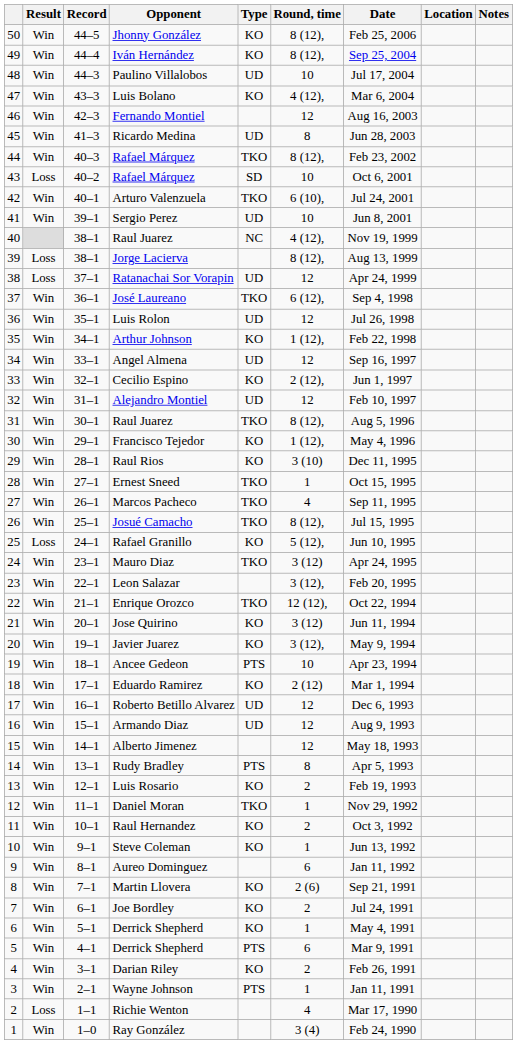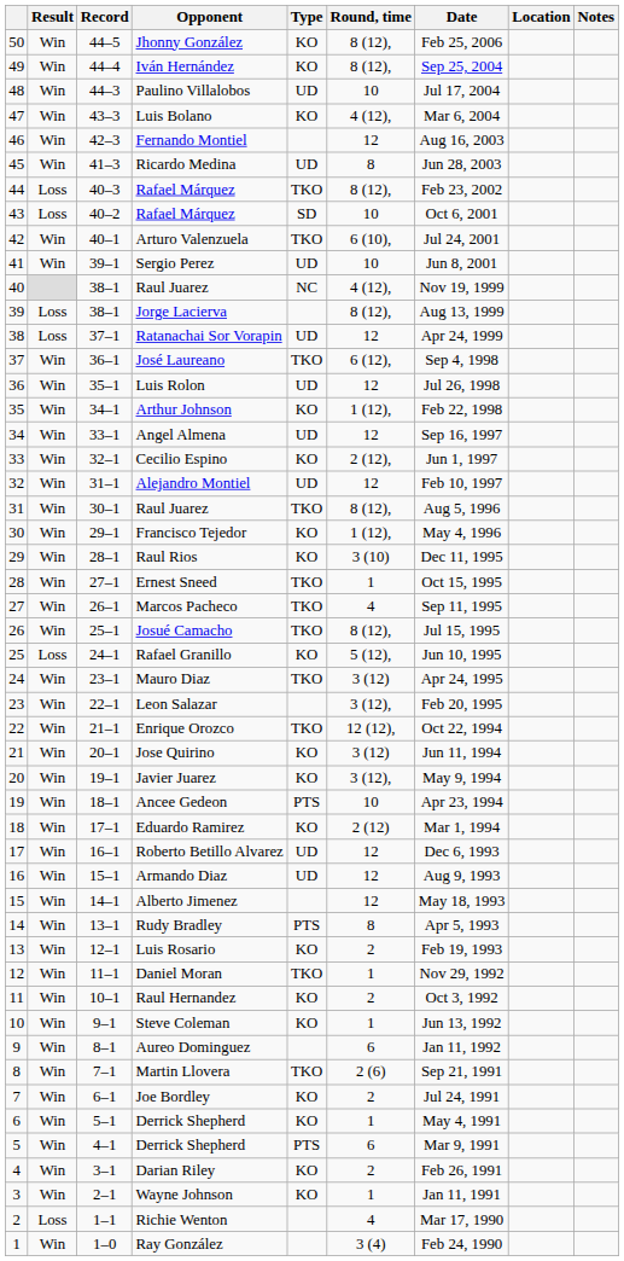 <table class="wikitable" style="text-align:center">
 <tr>
 <th></th>
 <th>Result</th>
 <th>Record</th>
 <th>Opponent</th>
 <th>Type</th>
 <th>Round, time</th>
 <th>Date</th>
 <th>Location</th>
 <th>Notes</th>
 </tr>
 <tr>
 <td>50</td>
 <td>Win</td>
 <td>44–5 </td>
 <td style="text-align:left;"><a href='#'>Jhonny González</a></td>
 <td>KO</td>
 <td>8 (12), </td>
 <td>Feb 25, 2006</td>
 <td style="text-align:left;"></td>
 <td></td>
 </tr>
 <tr>
 <td>49</td>
 <td>Win</td>
 <td>44–4 </td>
 <td style="text-align:left;"><a href='#'>Iván Hernández</a></td>
 <td>KO</td>
 <td>8 (12), </td>
 <td><a href='#'>Sep 25, 2004</a></td>
 <td style="text-align:left;"></td>
 <td style="text-align:left;"></td>
 </tr>
 <tr>
 <td>48</td>
 <td>Win</td>
 <td>44–3 </td>
 <td style="text-align:left;">Paulino Villalobos</td>
 <td>UD</td>
 <td>10</td>
 <td>Jul 17, 2004</td>
 <td style="text-align:left;"></td>
 <td></td>
 </tr>
 <tr>
 <td>47</td>
 <td>Win</td>
 <td>43–3 </td>
 <td style="text-align:left;">Luis Bolano</td>
 <td>KO</td>
 <td>4 (12), </td>
 <td>Mar 6, 2004</td>
 <td style="text-align:left;"></td>
 <td style="text-align:left;"></td>
 </tr>
 <tr>
 <td>46</td>
 <td>Win</td>
 <td>42–3 </td>
 <td style="text-align:left;"><a href='#'>Fernando Montiel</a></td>
 <td></td>
 <td>12</td>
 <td>Aug 16, 2003</td>
 <td style="text-align:left;"></td>
 <td style="text-align:left;"></td>
 </tr>
 <tr>
 <td>45</td>
 <td>Win</td>
 <td>41–3 </td>
 <td style="text-align:left;">Ricardo Medina</td>
 <td>UD</td>
 <td>8</td>
 <td>Jun 28, 2003</td>
 <td style="text-align:left;"></td>
 <td></td>
 </tr>
 <tr>
 <td>44</td>
-<td>Win</td>
+<td>Loss</td>
 <td>40–3 </td>
 <td style="text-align:left;"><a href='#'>Rafael Márquez</a></td>
 <td>TKO</td>
 <td>8 (12), </td>
 <td>Feb 23, 2002</td>
 <td style="text-align:left;"></td>
 <td style="text-align:left;"></td>
 </tr>
 <tr>
 <td>43</td>
 <td>Loss</td>
 <td>40–2 </td>
 <td style="text-align:left;"><a href='#'>Rafael Márquez</a></td>
 <td>SD</td>
 <td>10</td>
 <td>Oct 6, 2001</td>
 <td style="text-align:left;"></td>
 <td></td>
 </tr>
 <tr>
 <td>42</td>
 <td>Win</td>
 <td>40–1 </td>
 <td style="text-align:left;">Arturo Valenzuela</td>
 <td>TKO</td>
 <td>6 (10), </td>
 <td>Jul 24, 2001</td>
 <td style="text-align:left;"></td>
 <td></td>
 </tr>
 <tr>
 <td>41</td>
 <td>Win</td>
 <td>39–1 </td>
 <td style="text-align:left;">Sergio Perez</td>
 <td>UD</td>
 <td>10</td>
 <td>Jun 8, 2001</td>
 <td style="text-align:left;"></td>
 <td></td>
 </tr>
 <tr>
 <td>40</td>
 <td style="background:#DDD"></td>
 <td>38–1 </td>
 <td style="text-align:left;">Raul Juarez</td>
 <td>NC</td>
 <td>4 (12), </td>
 <td>Nov 19, 1999</td>
 <td style="text-align:left;"></td>
 <td style="text-align:left;"></td>
 </tr>
 <tr>
 <td>39</td>
 <td>Loss</td>
 <td>38–1</td>
 <td style="text-align:left;"><a href='#'>Jorge Lacierva</a></td>
 <td></td>
 <td>8 (12), </td>
 <td>Aug 13, 1999</td>
 <td style="text-align:left;"></td>
 <td style="text-align:left;"></td>
 </tr>
 <tr>
 <td>38</td>
 <td>Loss</td>
 <td>37–1</td>
 <td style="text-align:left;"><a href='#'>Ratanachai Sor Vorapin</a></td>
 <td>UD</td>
 <td>12</td>
 <td>Apr 24, 1999</td>
 <td style="text-align:left;"></td>
 <td style="text-align:left;"></td>
 </tr>
 <tr>
 <td>37</td>
 <td>Win</td>
 <td>36–1</td>
 <td style="text-align:left;"><a href='#'>José Laureano</a></td>
 <td>TKO</td>
 <td>6 (12), </td>
 <td>Sep 4, 1998</td>
 <td style="text-align:left;"></td>
 <td style="text-align:left;"></td>
 </tr>
 <tr>
 <td>36</td>
 <td>Win</td>
 <td>35–1</td>
 <td style="text-align:left;">Luis Rolon</td>
 <td>UD</td>
 <td>12</td>
 <td>Jul 26, 1998</td>
 <td style="text-align:left;"></td>
 <td style="text-align:left;"></td>
 </tr>
 <tr>
 <td>35</td>
 <td>Win</td>
 <td>34–1</td>
 <td style="text-align:left;"><a href='#'>Arthur Johnson</a></td>
 <td>KO</td>
 <td>1 (12), </td>
 <td>Feb 22, 1998</td>
 <td style="text-align:left;"></td>
 <td style="text-align:left;"></td>
 </tr>
 <tr>
 <td>34</td>
 <td>Win</td>
 <td>33–1</td>
 <td style="text-align:left;">Angel Almena</td>
 <td>UD</td>
 <td>12</td>
 <td>Sep 16, 1997</td>
 <td style="text-align:left;"></td>
 <td style="text-align:left;"></td>
 </tr>
 <tr>
 <td>33</td>
 <td>Win</td>
 <td>32–1</td>
 <td style="text-align:left;">Cecilio Espino</td>
 <td>KO</td>
 <td>2 (12), </td>
 <td>Jun 1, 1997</td>
 <td style="text-align:left;"></td>
 <td style="text-align:left;"></td>
 </tr>
 <tr>
 <td>32</td>
 <td>Win</td>
 <td>31–1</td>
 <td style="text-align:left;"><a href='#'>Alejandro Montiel</a></td>
 <td>UD</td>
 <td>12</td>
 <td>Feb 10, 1997</td>
 <td style="text-align:left;"></td>
 <td style="text-align:left;"></td>
 </tr>
 <tr>
 <td>31</td>
 <td>Win</td>
 <td>30–1</td>
 <td style="text-align:left;">Raul Juarez</td>
 <td>TKO</td>
 <td>8 (12), </td>
 <td>Aug 5, 1996</td>
 <td style="text-align:left;"></td>
 <td style="text-align:left;"></td>
 </tr>
 <tr>
 <td>30</td>
 <td>Win</td>
 <td>29–1</td>
 <td style="text-align:left;">Francisco Tejedor</td>
 <td>KO</td>
 <td>1 (12), </td>
 <td>May 4, 1996</td>
 <td style="text-align:left;"></td>
 <td style="text-align:left;"></td>
 </tr>
 <tr>
 <td>29</td>
 <td>Win</td>
 <td>28–1</td>
 <td style="text-align:left;">Raul Rios</td>
 <td>KO</td>
 <td>3 (10)</td>
 <td>Dec 11, 1995</td>
 <td style="text-align:left;"></td>
 <td></td>
 </tr>
 <tr>
 <td>28</td>
 <td>Win</td>
 <td>27–1</td>
 <td style="text-align:left;">Ernest Sneed</td>
 <td>TKO</td>
 <td>1</td>
 <td>Oct 15, 1995</td>
 <td style="text-align:left;"></td>
 <td></td>
 </tr>
 <tr>
 <td>27</td>
 <td>Win</td>
 <td>26–1</td>
 <td style="text-align:left;">Marcos Pacheco</td>
 <td>TKO</td>
 <td>4</td>
 <td>Sep 11, 1995</td>
 <td style="text-align:left;"></td>
 <td></td>
 </tr>
 <tr>
 <td>26</td>
 <td>Win</td>
 <td>25–1</td>
 <td style="text-align:left;"><a href='#'>Josué Camacho</a></td>
 <td>TKO</td>
 <td>8 (12), </td>
 <td>Jul 15, 1995</td>
 <td style="text-align:left;"></td>
 <td style="text-align:left;"></td>
 </tr>
 <tr>
 <td>25</td>
 <td>Loss</td>
 <td>24–1</td>
 <td style="text-align:left;">Rafael Granillo</td>
 <td>KO</td>
 <td>5 (12), </td>
 <td>Jun 10, 1995</td>
 <td style="text-align:left;"></td>
 <td style="text-align:left;"></td>
 </tr>
 <tr>
 <td>24</td>
 <td>Win</td>
 <td>23–1</td>
 <td style="text-align:left;">Mauro Diaz</td>
 <td>TKO</td>
 <td>3 (12)</td>
 <td>Apr 24, 1995</td>
 <td style="text-align:left;"></td>
 <td style="text-align:left;"></td>
 </tr>
 <tr>
 <td>23</td>
 <td>Win</td>
 <td>22–1</td>
 <td style="text-align:left;">Leon Salazar</td>
 <td></td>
 <td>3 (12), </td>
 <td>Feb 20, 1995</td>
 <td style="text-align:left;"></td>
 <td style="text-align:left;"></td>
 </tr>
 <tr>
 <td>22</td>
 <td>Win</td>
 <td>21–1</td>
 <td style="text-align:left;">Enrique Orozco</td>
 <td>TKO</td>
 <td>12 (12), </td>
 <td>Oct 22, 1994</td>
 <td style="text-align:left;"></td>
 <td style="text-align:left;"></td>
 </tr>
 <tr>
 <td>21</td>
 <td>Win</td>
 <td>20–1</td>
 <td style="text-align:left;">Jose Quirino</td>
 <td>KO</td>
 <td>3 (12)</td>
 <td>Jun 11, 1994</td>
 <td style="text-align:left;"></td>
 <td style="text-align:left;"></td>
 </tr>
 <tr>
 <td>20</td>
 <td>Win</td>
 <td>19–1</td>
 <td style="text-align:left;">Javier Juarez</td>
 <td>KO</td>
 <td>3 (12), </td>
 <td>May 9, 1994</td>
 <td style="text-align:left;"></td>
 <td style="text-align:left;"></td>
 </tr>
 <tr>
 <td>19</td>
 <td>Win</td>
 <td>18–1</td>
 <td style="text-align:left;">Ancee Gedeon</td>
 <td>PTS</td>
 <td>10</td>
 <td>Apr 23, 1994</td>
 <td style="text-align:left;"></td>
 <td style="text-align:left;"></td>
 </tr>
 <tr>
 <td>18</td>
 <td>Win</td>
 <td>17–1</td>
 <td style="text-align:left;">Eduardo Ramirez</td>
 <td>KO</td>
 <td>2 (12)</td>
 <td>Mar 1, 1994</td>
 <td style="text-align:left;"></td>
 <td style="text-align:left;"></td>
 </tr>
 <tr>
 <td>17</td>
 <td>Win</td>
 <td>16–1</td>
 <td style="text-align:left;">Roberto Betillo Alvarez</td>
 <td>UD</td>
 <td>12</td>
 <td>Dec 6, 1993</td>
 <td style="text-align:left;"></td>
 <td style="text-align:left;"></td>
 </tr>
 <tr>
 <td>16</td>
 <td>Win</td>
 <td>15–1</td>
 <td style="text-align:left;">Armando Diaz</td>
 <td>UD</td>
 <td>12</td>
 <td>Aug 9, 1993</td>
 <td style="text-align:left;"></td>
 <td style="text-align:left;"></td>
 </tr>
 <tr>
 <td>15</td>
 <td>Win</td>
 <td>14–1</td>
 <td style="text-align:left;">Alberto Jimenez</td>
 <td></td>
 <td>12</td>
 <td>May 18, 1993</td>
 <td style="text-align:left;"></td>
 <td style="text-align:left;"></td>
 </tr>
 <tr>
 <td>14</td>
 <td>Win</td>
 <td>13–1</td>
 <td style="text-align:left;">Rudy Bradley</td>
 <td>PTS</td>
 <td>8</td>
 <td>Apr 5, 1993</td>
 <td style="text-align:left;"></td>
 <td></td>
 </tr>
 <tr>
 <td>13</td>
 <td>Win</td>
 <td>12–1</td>
 <td style="text-align:left;">Luis Rosario</td>
 <td>KO</td>
 <td>2</td>
 <td>Feb 19, 1993</td>
 <td style="text-align:left;"></td>
 <td></td>
 </tr>
 <tr>
 <td>12</td>
 <td>Win</td>
 <td>11–1</td>
 <td style="text-align:left;">Daniel Moran</td>
 <td>TKO</td>
 <td>1</td>
 <td>Nov 29, 1992</td>
 <td style="text-align:left;"></td>
 <td></td>
 </tr>
 <tr>
 <td>11</td>
 <td>Win</td>
 <td>10–1</td>
 <td style="text-align:left;">Raul Hernandez</td>
 <td>KO</td>
 <td>2</td>
 <td>Oct 3, 1992</td>
 <td style="text-align:left;"></td>
 <td></td>
 </tr>
 <tr>
 <td>10</td>
 <td>Win</td>
 <td>9–1</td>
 <td style="text-align:left;">Steve Coleman</td>
 <td>KO</td>
 <td>1</td>
 <td>Jun 13, 1992</td>
 <td style="text-align:left;"></td>
 <td></td>
 </tr>
 <tr>
 <td>9</td>
 <td>Win</td>
 <td>8–1</td>
 <td style="text-align:left;">Aureo Dominguez</td>
 <td></td>
 <td>6</td>
 <td>Jan 11, 1992</td>
 <td style="text-align:left;"></td>
 <td></td>
 </tr>
 <tr>
 <td>8</td>
 <td>Win</td>
 <td>7–1</td>
 <td style="text-align:left;">Martin Llovera</td>
-<td>KO</td>
+<td>TKO</td>
 <td>2 (6)</td>
 <td>Sep 21, 1991</td>
 <td style="text-align:left;"></td>
 <td></td>
 </tr>
 <tr>
 <td>7</td>
 <td>Win</td>
 <td>6–1</td>
 <td style="text-align:left;">Joe Bordley</td>
 <td>KO</td>
 <td>2</td>
 <td>Jul 24, 1991</td>
 <td style="text-align:left;"></td>
 <td></td>
 </tr>
 <tr>
 <td>6</td>
 <td>Win</td>
 <td>5–1</td>
 <td style="text-align:left;">Derrick Shepherd</td>
 <td>KO</td>
 <td>1</td>
 <td>May 4, 1991</td>
 <td style="text-align:left;"></td>
 <td></td>
 </tr>
 <tr>
 <td>5</td>
 <td>Win</td>
 <td>4–1</td>
 <td style="text-align:left;">Derrick Shepherd</td>
 <td>PTS</td>
 <td>6</td>
 <td>Mar 9, 1991</td>
 <td style="text-align:left;"></td>
 <td></td>
 </tr>
 <tr>
 <td>4</td>
 <td>Win</td>
 <td>3–1</td>
 <td style="text-align:left;">Darian Riley</td>
 <td>KO</td>
 <td>2</td>
 <td>Feb 26, 1991</td>
 <td style="text-align:left;"></td>
 <td></td>
 </tr>
 <tr>
 <td>3</td>
 <td>Win</td>
 <td>2–1</td>
 <td style="text-align:left;">Wayne Johnson</td>
-<td>PTS</td>
+<td>KO</td>
 <td>1</td>
 <td>Jan 11, 1991</td>
 <td style="text-align:left;"></td>
 <td></td>
 </tr>
 <tr>
 <td>2</td>
 <td>Loss</td>
 <td>1–1</td>
 <td style="text-align:left;">Richie Wenton</td>
 <td></td>
 <td>4</td>
 <td>Mar 17, 1990</td>
 <td style="text-align:left;"></td>
 <td></td>
 </tr>
 <tr>
 <td>1</td>
 <td>Win</td>
 <td>1–0</td>
 <td style="text-align:left;">Ray González</td>
 <td></td>
 <td>3 (4)</td>
 <td>Feb 24, 1990</td>
 <td style="text-align:left;"></td>
 <td></td>
 </tr>
 </table>
